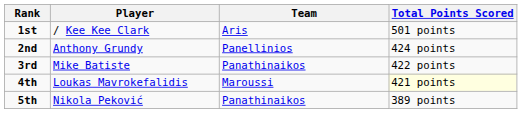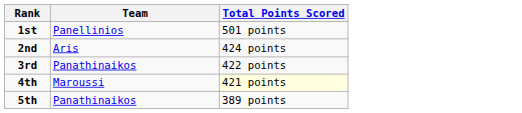 <table class="wikitable sortable">
 <tr>
 <th style="width:50px;">Rank</th>
-<th style="width:200px;">Player</th>
 <th style="width:200px;">Team</th>
 <th style="width:150px;"><a href='#'>Total Points Scored</a></th>
 </tr>
 <tr>
 <td style="text-align:center;"><strong>1st</strong></td>
-<td>/ <a href='#'>Kee Kee Clark</a></td>
-<td><a href='#'>Aris</a></td>
+<td><a href='#'>Panellinios</a></td>
 <td>501 points</td>
 </tr>
 <tr>
 <td style="text-align:center;"><strong>2nd</strong></td>
-<td> <a href='#'>Anthony Grundy</a></td>
-<td><a href='#'>Panellinios</a></td>
+<td><a href='#'>Aris</a></td>
 <td>424 points</td>
 </tr>
 <tr>
 <td style="text-align:center;"><strong>3rd</strong></td>
-<td> <a href='#'>Mike Batiste</a></td>
 <td><a href='#'>Panathinaikos</a></td>
 <td>422 points</td>
 </tr>
 <tr>
 <td style="text-align:center;"><strong>4th</strong></td>
-<td> <a href='#'>Loukas Mavrokefalidis</a></td>
 <td><a href='#'>Maroussi</a></td>
 <td style="background: lightyellow;">421 points</td>
 </tr>
 <tr>
 <td style="text-align:center;"><strong>5th</strong></td>
-<td> <a href='#'>Nikola Peković</a></td>
 <td><a href='#'>Panathinaikos</a></td>
 <td>389 points</td>
 </tr>
 </table>
